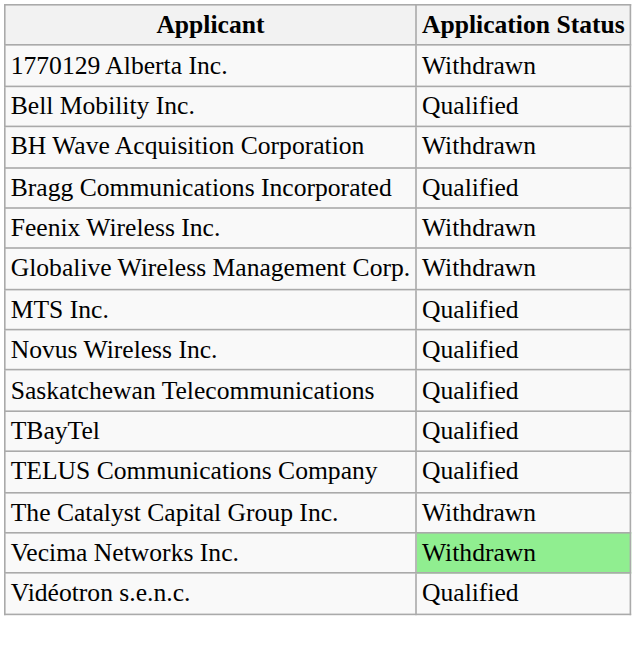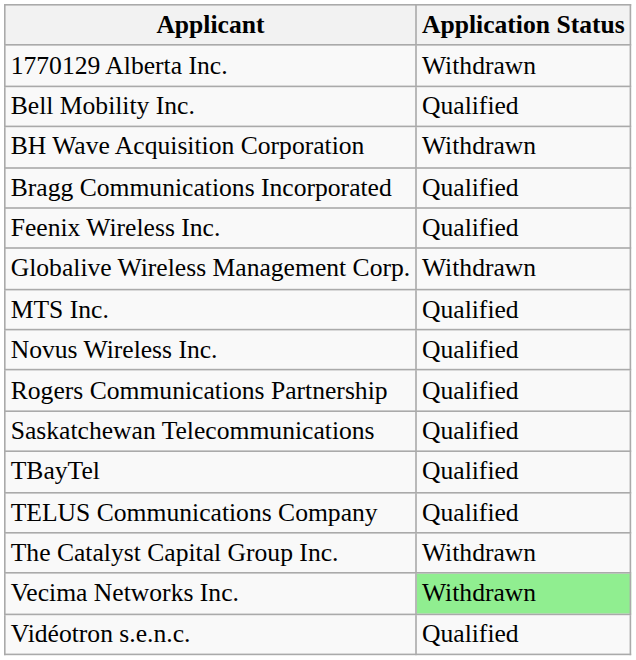 <table class="wikitable sortable">
 <tr>
 <th>Applicant</th>
 <th>Application Status</th>
 </tr>
 <tr>
 <td>1770129 Alberta Inc.</td>
 <td>Withdrawn</td>
 </tr>
 <tr>
 <td>Bell Mobility Inc.</td>
 <td>Qualified</td>
 </tr>
 <tr>
 <td>BH Wave Acquisition Corporation</td>
 <td>Withdrawn</td>
 </tr>
 <tr>
 <td>Bragg Communications Incorporated</td>
 <td>Qualified</td>
 </tr>
 <tr>
 <td>Feenix Wireless Inc.</td>
-<td>Withdrawn</td>
+<td>Qualified</td>
 </tr>
 <tr>
 <td>Globalive Wireless Management Corp.</td>
 <td>Withdrawn</td>
 </tr>
 <tr>
 <td>MTS Inc.</td>
 <td>Qualified</td>
 </tr>
 <tr>
 <td>Novus Wireless Inc.</td>
+<td>Qualified</td>
+</tr>
+<tr>
+<td>Rogers Communications Partnership</td>
 <td>Qualified</td>
 </tr>
 <tr>
 <td>Saskatchewan Telecommunications</td>
 <td>Qualified</td>
 </tr>
 <tr>
 <td>TBayTel</td>
 <td>Qualified</td>
 </tr>
 <tr>
 <td>TELUS Communications Company</td>
 <td>Qualified</td>
 </tr>
 <tr>
 <td>The Catalyst Capital Group Inc.</td>
 <td>Withdrawn</td>
 </tr>
 <tr>
 <td>Vecima Networks Inc.</td>
 <td style="background: lightgreen;">Withdrawn</td>
 </tr>
 <tr>
 <td>Vidéotron s.e.n.c.</td>
 <td>Qualified</td>
 </tr>
 </table>
